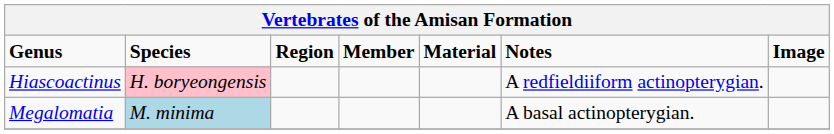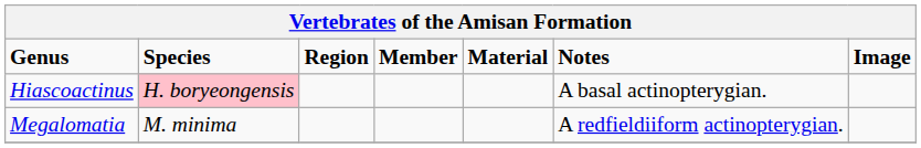 <table class="wikitable">
 <tr>
 <th colspan="7"><a href='#'>Vertebrates</a> of the Amisan Formation</th>
 </tr>
 <tr>
 <td><strong>Genus</strong></td>
 <td><strong>Species</strong></td>
 <td><strong>Region</strong></td>
 <td><strong>Member</strong></td>
 <td><strong>Material</strong></td>
 <td><strong>Notes</strong></td>
 <td><strong>Image</strong></td>
 </tr>
 <tr>
 <td><em><a href='#'>Hiascoactinus</a></em></td>
 <td style="background: pink;"><em>H. boryeongensis</em></td>
 <td></td>
 <td></td>
 <td></td>
-<td>A <a href='#'>redfieldiiform</a> <a href='#'>actinopterygian</a>.</td>
+<td>A basal actinopterygian.</td>
 <td></td>
 </tr>
 <tr>
 <td><em><a href='#'>Megalomatia</a></em></td>
-<td style="background: lightblue;"><em>M. minima</em></td>
+<td><em>M. minima</em></td>
 <td></td>
 <td></td>
 <td></td>
-<td>A basal actinopterygian.</td>
+<td>A <a href='#'>redfieldiiform</a> <a href='#'>actinopterygian</a>.</td>
 <td></td>
 </tr>
 <tr>
 </tr>
 </table>
